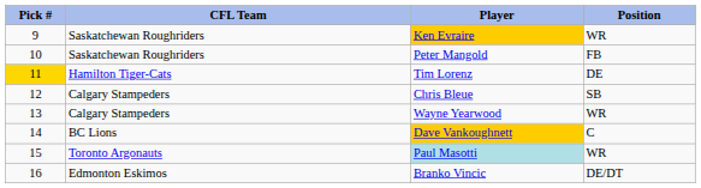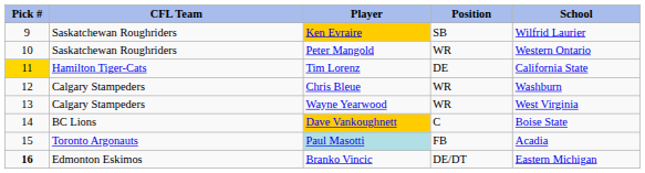 <table class="wikitable" style="width: 100%">
 <tr>
 <th style="background:#a8bdec; width:7%;">Pick #</th>
 <th style="width:40%; background:#a8bdec;">CFL Team</th>
 <th style="width:20%; background:#a8bdec;">Player</th>
 <th style="width:13%; background:#a8bdec;">Position</th>
+<th style="width:20%; background:#a8bdec;">School</th>
 </tr>
 <tr>
 <td align=center>9</td>
 <td>Saskatchewan Roughriders</td>
 <td style="background:#fc0;"><a href='#'>Ken Evraire</a></td>
-<td>WR</td>
+<td>SB</td>
+<td><a href='#'>Wilfrid Laurier</a></td>
 </tr>
 <tr>
 <td align=center>10</td>
 <td>Saskatchewan Roughriders</td>
 <td><a href='#'>Peter Mangold</a></td>
-<td>FB</td>
+<td>WR</td>
+<td><a href='#'>Western Ontario</a></td>
 </tr>
 <tr>
 <td align=center style="background: gold;">11</td>
 <td><a href='#'>Hamilton Tiger-Cats</a></td>
 <td><a href='#'>Tim Lorenz</a></td>
 <td>DE</td>
+<td><a href='#'>California State</a></td>
 </tr>
 <tr>
 <td align=center>12</td>
 <td>Calgary Stampeders</td>
 <td><a href='#'>Chris Bleue</a></td>
-<td>SB</td>
+<td>WR</td>
+<td><a href='#'>Washburn</a></td>
 </tr>
 <tr>
 <td align=center>13</td>
 <td>Calgary Stampeders</td>
 <td><a href='#'>Wayne Yearwood</a></td>
 <td>WR</td>
+<td><a href='#'>West Virginia</a></td>
 </tr>
 <tr>
 <td align=center>14</td>
 <td>BC Lions</td>
 <td style="background:#fc0;"><a href='#'>Dave Vankoughnett</a></td>
 <td>C</td>
+<td><a href='#'>Boise State</a></td>
 </tr>
 <tr>
 <td align=center>15</td>
 <td><a href='#'>Toronto Argonauts</a></td>
 <td style="background:#b0e0e6;"><a href='#'>Paul Masotti</a></td>
-<td>WR</td>
+<td>FB</td>
+<td><a href='#'>Acadia</a></td>
 </tr>
 <tr>
-<td align=center>16</td>
+<td align=center><strong>16</strong></td>
 <td>Edmonton Eskimos</td>
 <td><a href='#'>Branko Vincic</a></td>
 <td>DE/DT</td>
+<td><a href='#'>Eastern Michigan</a></td>
 </tr>
 </table>
